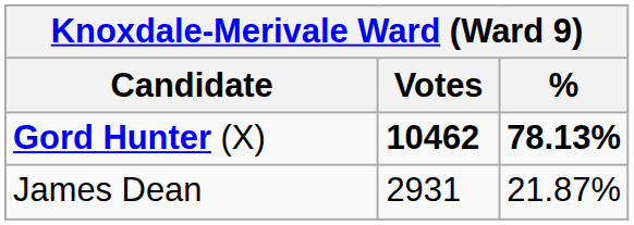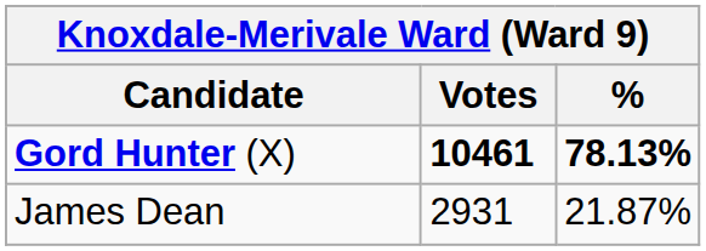 <table class="wikitable">
 <tr>
 <th colspan="3"><a href='#'>Knoxdale-Merivale Ward</a> (Ward 9)</th>
 </tr>
 <tr>
 <th style="width: 170px">Candidate</th>
 <th style="width: 50px">Votes</th>
 <th style="width: 40px">%</th>
 </tr>
 <tr>
 <td><strong><a href='#'>Gord Hunter</a></strong> (X)</td>
-<td><strong>10462</strong></td>
+<td><strong>10461</strong></td>
 <td><strong>78.13%</strong></td>
 </tr>
 <tr>
 <td>James Dean</td>
 <td>2931</td>
 <td>21.87%</td>
 </tr>
 </table>
